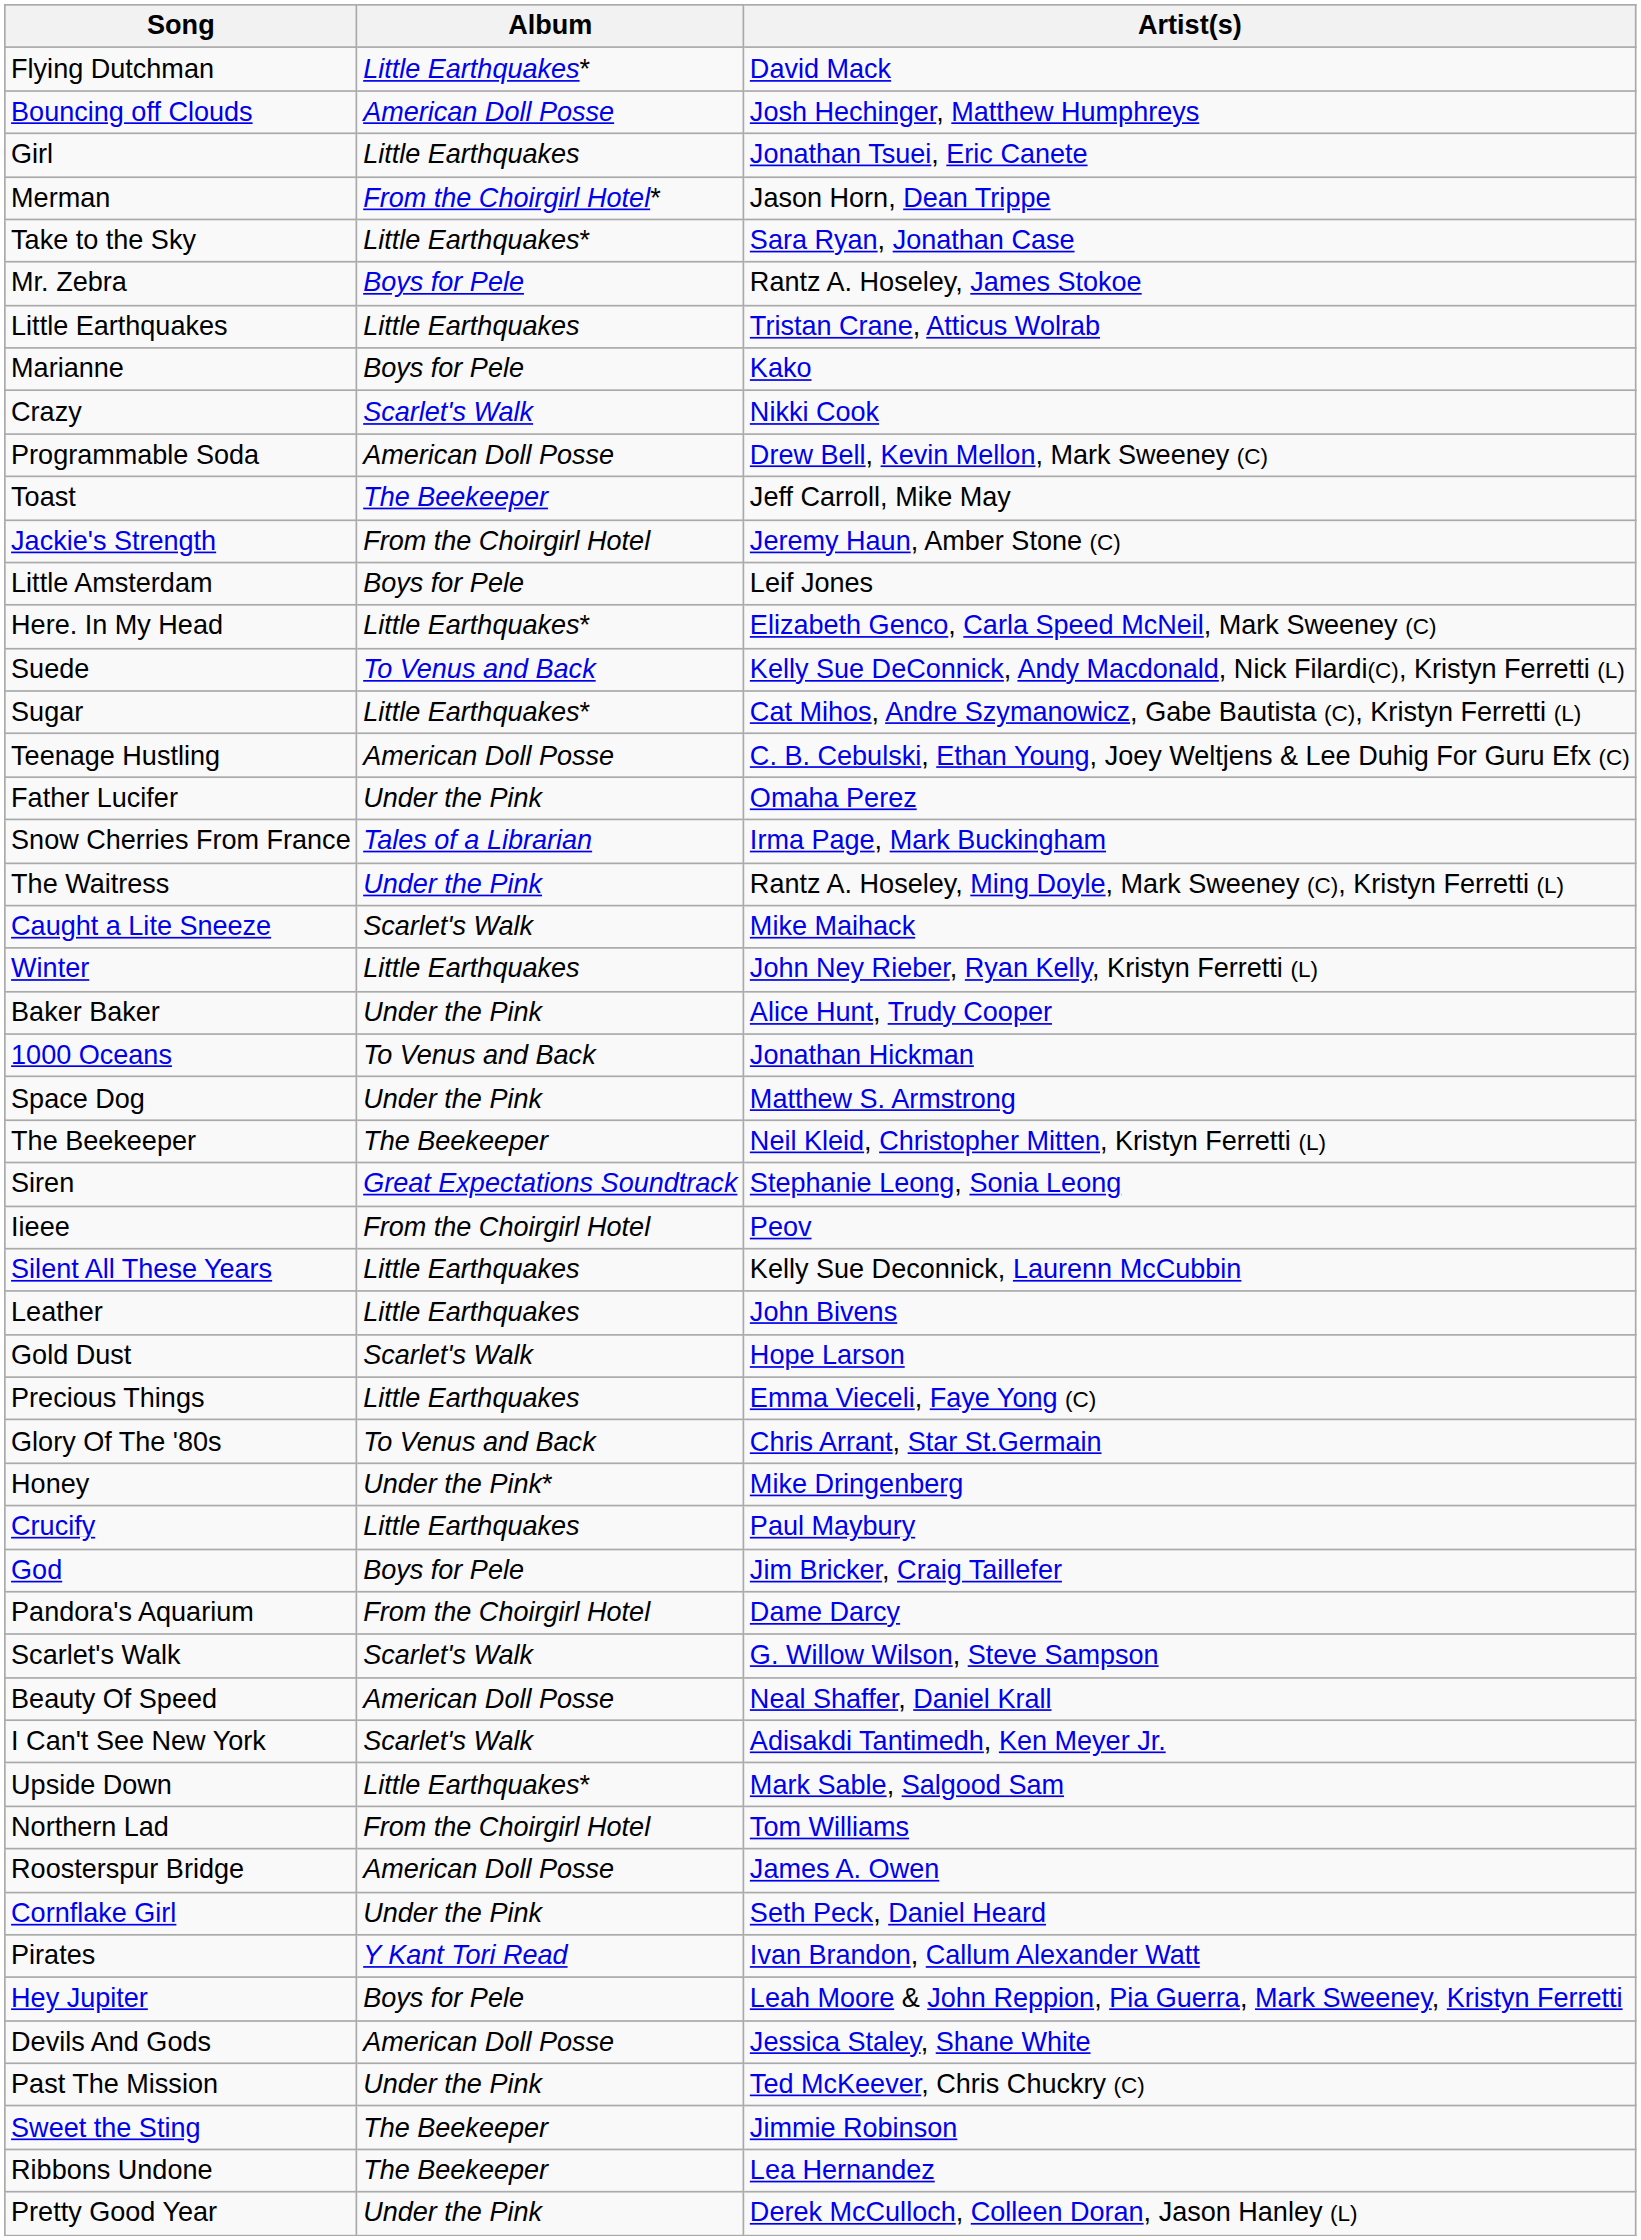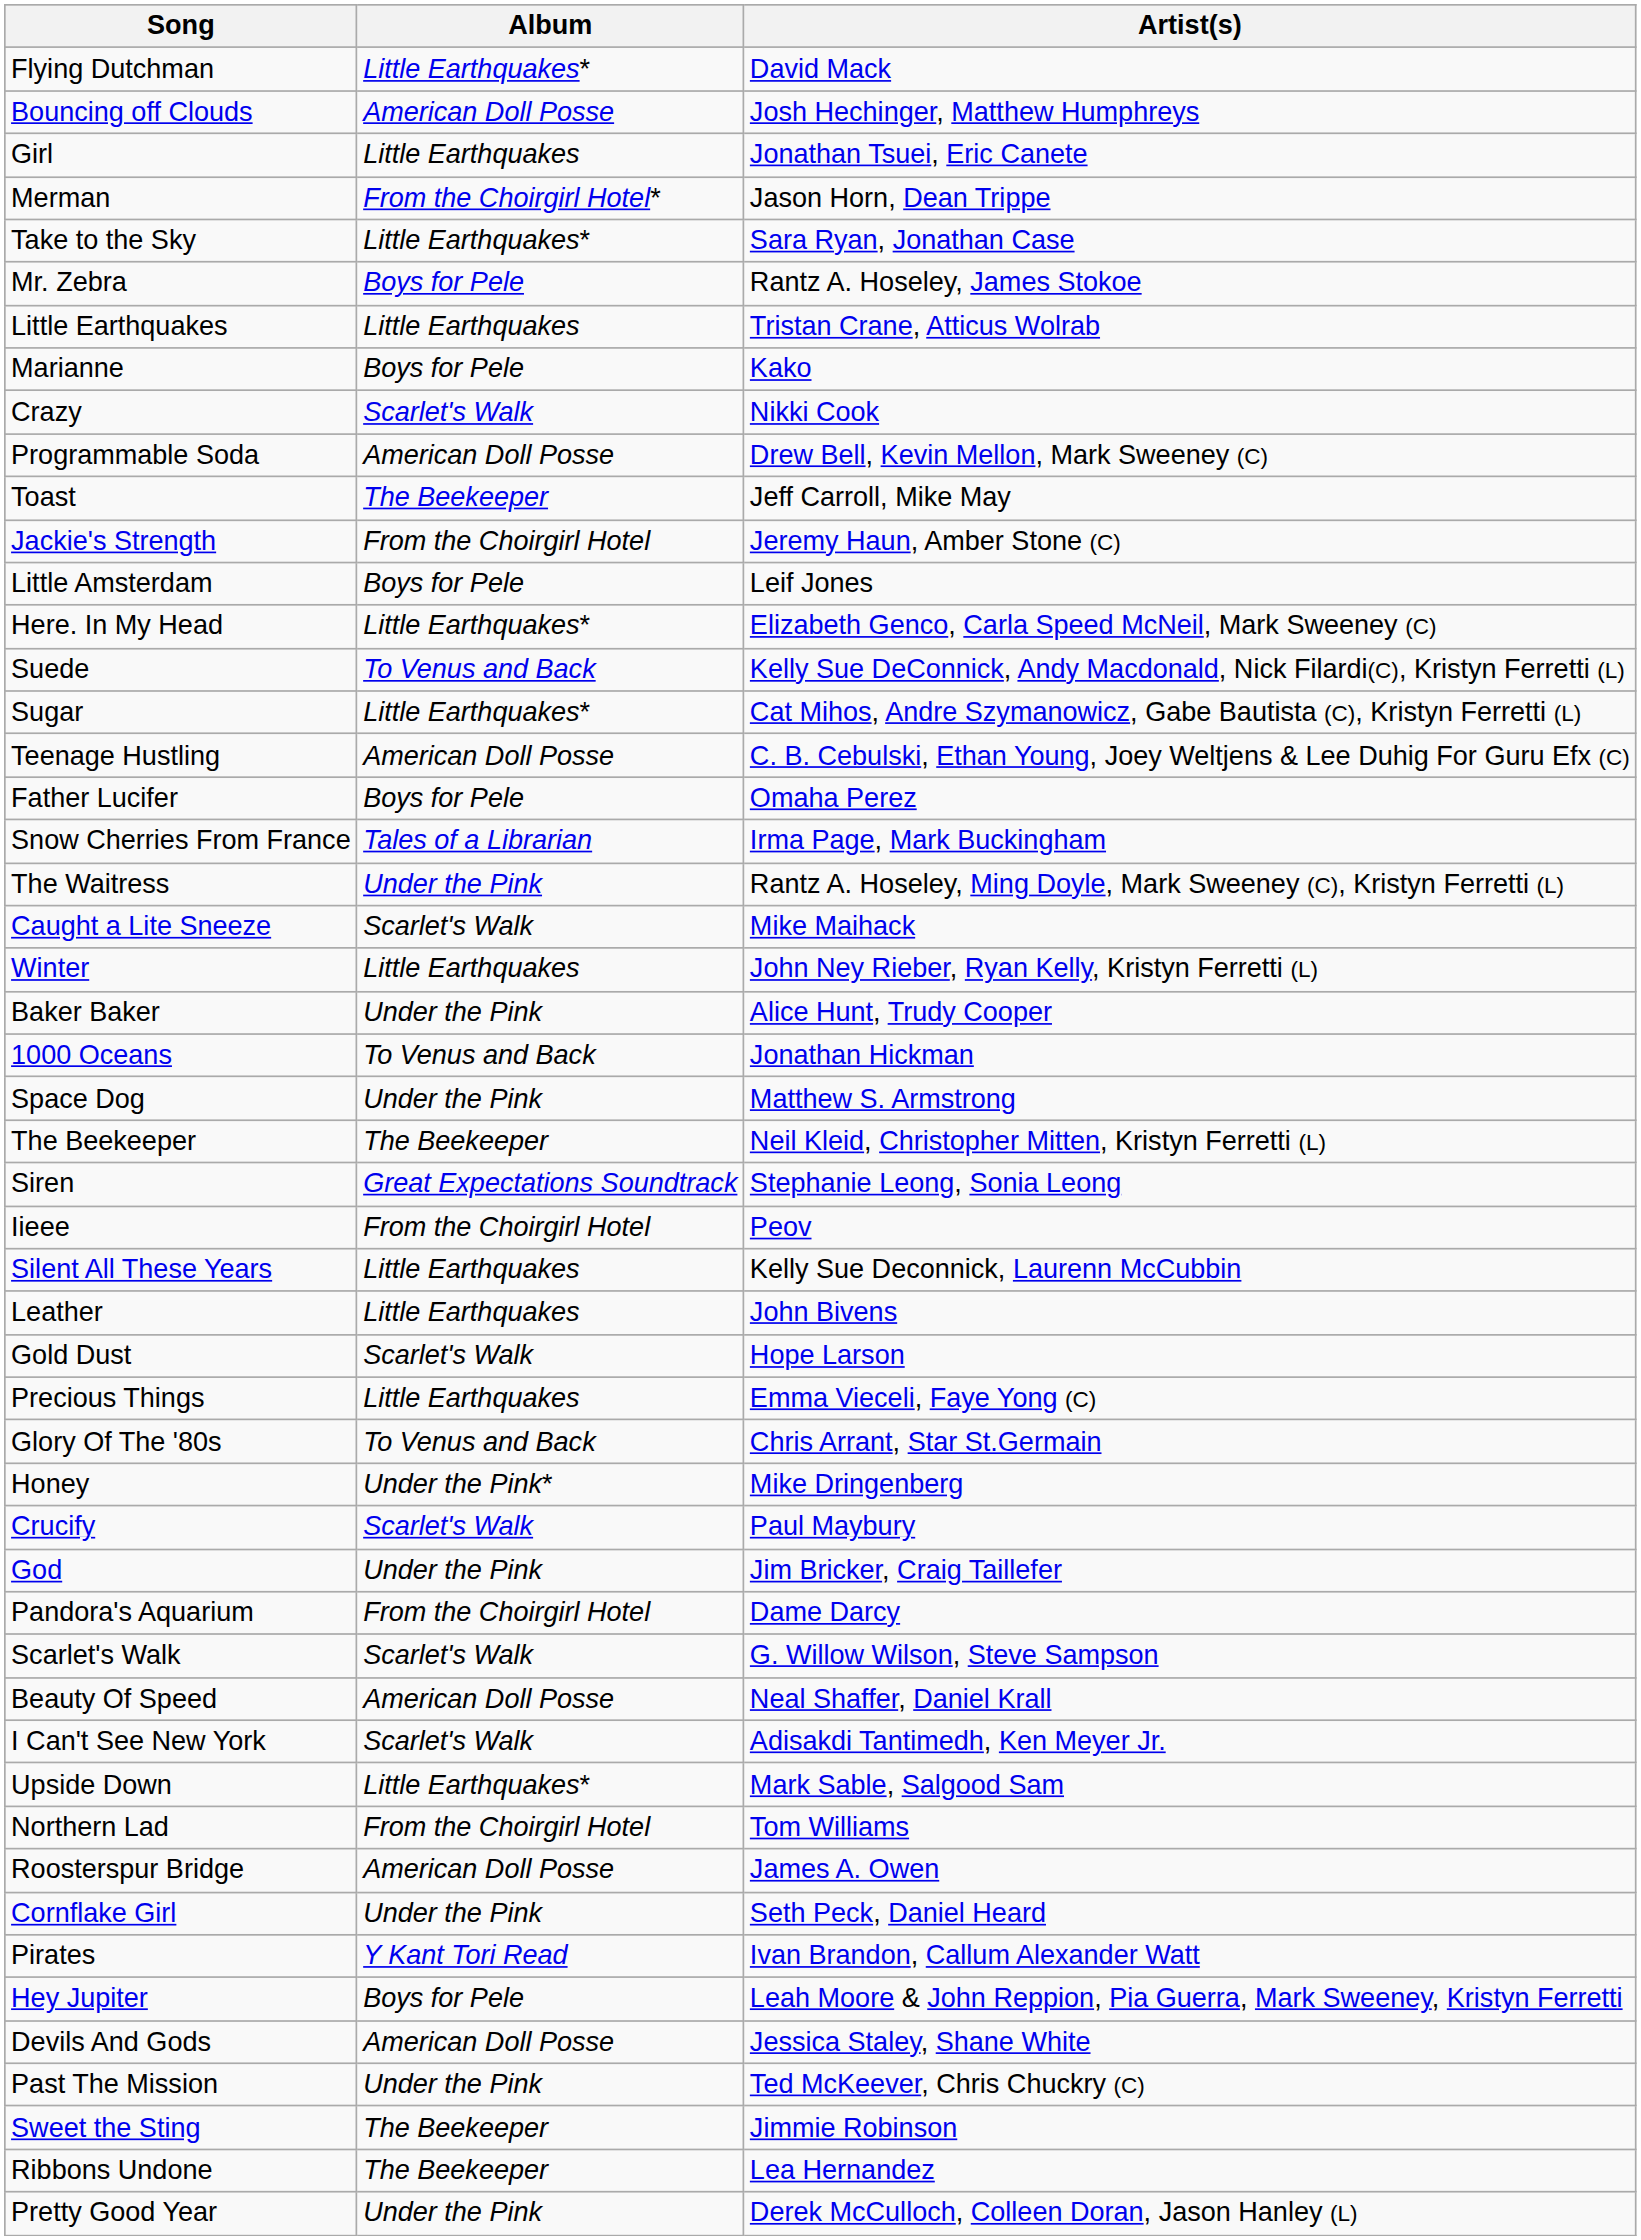 <table class="wikitable">
 <tr>
 <th>Song</th>
 <th>Album</th>
 <th>Artist(s)</th>
 </tr>
 <tr>
 <td>Flying Dutchman</td>
 <td><em><a href='#'>Little Earthquakes</a></em>*</td>
 <td><a href='#'>David Mack</a></td>
 </tr>
 <tr>
 <td><a href='#'>Bouncing off Clouds</a></td>
 <td><em><a href='#'>American Doll Posse</a></em></td>
 <td><a href='#'>Josh Hechinger</a>, <a href='#'>Matthew Humphreys</a></td>
 </tr>
 <tr>
 <td>Girl</td>
 <td><em>Little Earthquakes</em></td>
 <td><a href='#'>Jonathan Tsuei</a>, <a href='#'>Eric Canete</a></td>
 </tr>
 <tr>
 <td>Merman</td>
 <td><em><a href='#'>From the Choirgirl Hotel</a></em>*</td>
 <td>Jason Horn, <a href='#'>Dean Trippe</a></td>
 </tr>
 <tr>
 <td>Take to the Sky</td>
 <td><em>Little Earthquakes</em>*</td>
 <td><a href='#'>Sara Ryan</a>, <a href='#'>Jonathan Case</a></td>
 </tr>
 <tr>
 <td>Mr. Zebra</td>
 <td><em><a href='#'>Boys for Pele</a></em></td>
 <td>Rantz A. Hoseley, <a href='#'>James Stokoe</a></td>
 </tr>
 <tr>
 <td>Little Earthquakes</td>
 <td><em>Little Earthquakes</em></td>
 <td><a href='#'>Tristan Crane</a>, <a href='#'>Atticus Wolrab</a></td>
 </tr>
 <tr>
 <td>Marianne</td>
 <td><em>Boys for Pele</em></td>
 <td><a href='#'>Kako</a></td>
 </tr>
 <tr>
 <td>Crazy</td>
 <td><em><a href='#'>Scarlet's Walk</a></em></td>
 <td><a href='#'>Nikki Cook</a></td>
 </tr>
 <tr>
 <td>Programmable Soda</td>
 <td><em>American Doll Posse</em></td>
 <td><a href='#'>Drew Bell</a>, <a href='#'>Kevin Mellon</a>, Mark Sweeney <small>(C)</small></td>
 </tr>
 <tr>
 <td>Toast</td>
 <td><em><a href='#'>The Beekeeper</a></em></td>
 <td>Jeff Carroll, Mike May</td>
 </tr>
 <tr>
 <td><a href='#'>Jackie's Strength</a></td>
 <td><em>From the Choirgirl Hotel</em></td>
 <td><a href='#'>Jeremy Haun</a>, Amber Stone <small>(C)</small></td>
 </tr>
 <tr>
 <td>Little Amsterdam</td>
 <td><em>Boys for Pele</em></td>
 <td>Leif Jones</td>
 </tr>
 <tr>
 <td>Here. In My Head</td>
 <td><em>Little Earthquakes</em>*</td>
 <td><a href='#'>Elizabeth Genco</a>, <a href='#'>Carla Speed McNeil</a>, Mark Sweeney <small>(C)</small></td>
 </tr>
 <tr>
 <td>Suede</td>
 <td><em><a href='#'>To Venus and Back</a></em></td>
 <td><a href='#'>Kelly Sue DeConnick</a>, <a href='#'>Andy Macdonald</a>, Nick Filardi<small>(C)</small>, Kristyn Ferretti <small>(L)</small></td>
 </tr>
 <tr>
 <td>Sugar</td>
 <td><em>Little Earthquakes</em>*</td>
 <td><a href='#'>Cat Mihos</a>, <a href='#'>Andre Szymanowicz</a>, Gabe Bautista <small>(C)</small>, Kristyn Ferretti <small>(L)</small></td>
 </tr>
 <tr>
 <td>Teenage Hustling</td>
 <td><em>American Doll Posse</em></td>
 <td><a href='#'>C. B. Cebulski</a>, <a href='#'>Ethan Young</a>, Joey Weltjens & Lee Duhig For Guru Efx <small>(C)</small></td>
 </tr>
 <tr>
 <td>Father Lucifer</td>
-<td><em>Under the Pink</em></td>
+<td><em>Boys for Pele</em></td>
 <td><a href='#'>Omaha Perez</a></td>
 </tr>
 <tr>
 <td>Snow Cherries From France</td>
 <td><em><a href='#'>Tales of a Librarian</a></em></td>
 <td><a href='#'>Irma Page</a>, <a href='#'>Mark Buckingham</a></td>
 </tr>
 <tr>
 <td>The Waitress</td>
 <td><em><a href='#'>Under the Pink</a></em></td>
 <td>Rantz A. Hoseley, <a href='#'>Ming Doyle</a>, Mark Sweeney <small>(C)</small>, Kristyn Ferretti <small>(L)</small></td>
 </tr>
 <tr>
 <td><a href='#'>Caught a Lite Sneeze</a></td>
 <td><em>Scarlet's Walk</em></td>
 <td><a href='#'>Mike Maihack</a></td>
 </tr>
 <tr>
 <td><a href='#'>Winter</a></td>
 <td><em>Little Earthquakes</em></td>
 <td><a href='#'>John Ney Rieber</a>, <a href='#'>Ryan Kelly</a>, Kristyn Ferretti <small>(L)</small></td>
 </tr>
 <tr>
 <td>Baker Baker</td>
 <td><em>Under the Pink</em></td>
 <td><a href='#'>Alice Hunt</a>, <a href='#'>Trudy Cooper</a></td>
 </tr>
 <tr>
 <td><a href='#'>1000 Oceans</a></td>
 <td><em>To Venus and Back</em></td>
 <td><a href='#'>Jonathan Hickman</a></td>
 </tr>
 <tr>
 <td>Space Dog</td>
 <td><em>Under the Pink</em></td>
 <td><a href='#'>Matthew S. Armstrong</a></td>
 </tr>
 <tr>
 <td>The Beekeeper</td>
 <td><em>The Beekeeper</em></td>
 <td><a href='#'>Neil Kleid</a>, <a href='#'>Christopher Mitten</a>, Kristyn Ferretti <small>(L)</small></td>
 </tr>
 <tr>
 <td>Siren</td>
 <td><em><a href='#'>Great Expectations Soundtrack</a></em></td>
 <td><a href='#'>Stephanie Leong</a>, <a href='#'>Sonia Leong</a></td>
 </tr>
 <tr>
 <td>Iieee</td>
 <td><em>From the Choirgirl Hotel</em></td>
 <td><a href='#'>Peov</a></td>
 </tr>
 <tr>
 <td><a href='#'>Silent All These Years</a></td>
 <td><em>Little Earthquakes</em></td>
 <td>Kelly Sue Deconnick, <a href='#'>Laurenn McCubbin</a></td>
 </tr>
 <tr>
 <td>Leather</td>
 <td><em>Little Earthquakes</em></td>
 <td><a href='#'>John Bivens</a></td>
 </tr>
 <tr>
 <td>Gold Dust</td>
 <td><em>Scarlet's Walk</em></td>
 <td><a href='#'>Hope Larson</a></td>
 </tr>
 <tr>
 <td>Precious Things</td>
 <td><em>Little Earthquakes</em></td>
 <td><a href='#'>Emma Vieceli</a>, <a href='#'>Faye Yong</a> <small>(C)</small></td>
 </tr>
 <tr>
 <td>Glory Of The '80s</td>
 <td><em>To Venus and Back</em></td>
 <td><a href='#'>Chris Arrant</a>, <a href='#'>Star St.Germain</a></td>
 </tr>
 <tr>
 <td>Honey</td>
 <td><em>Under the Pink</em>*</td>
 <td><a href='#'>Mike Dringenberg</a></td>
 </tr>
 <tr>
 <td><a href='#'>Crucify</a></td>
-<td><em>Little Earthquakes</em></td>
+<td><em><a href='#'>Scarlet's Walk</a></em></td>
 <td><a href='#'>Paul Maybury</a></td>
 </tr>
 <tr>
 <td><a href='#'>God</a></td>
-<td><em>Boys for Pele</em></td>
+<td><em>Under the Pink</em></td>
 <td><a href='#'>Jim Bricker</a>, <a href='#'>Craig Taillefer</a></td>
 </tr>
 <tr>
 <td>Pandora's Aquarium</td>
 <td><em>From the Choirgirl Hotel</em></td>
 <td><a href='#'>Dame Darcy</a></td>
 </tr>
 <tr>
 <td>Scarlet's Walk</td>
 <td><em>Scarlet's Walk</em></td>
 <td><a href='#'>G. Willow Wilson</a>, <a href='#'>Steve Sampson</a></td>
 </tr>
 <tr>
 <td>Beauty Of Speed</td>
 <td><em>American Doll Posse</em></td>
 <td><a href='#'>Neal Shaffer</a>, <a href='#'>Daniel Krall</a></td>
 </tr>
 <tr>
 <td>I Can't See New York</td>
 <td><em>Scarlet's Walk</em></td>
 <td><a href='#'>Adisakdi Tantimedh</a>, <a href='#'>Ken Meyer Jr.</a></td>
 </tr>
 <tr>
 <td>Upside Down</td>
 <td><em>Little Earthquakes</em>*</td>
 <td><a href='#'>Mark Sable</a>, <a href='#'>Salgood Sam</a></td>
 </tr>
 <tr>
 <td>Northern Lad</td>
 <td><em>From the Choirgirl Hotel</em></td>
 <td><a href='#'>Tom Williams</a></td>
 </tr>
 <tr>
 <td>Roosterspur Bridge</td>
 <td><em>American Doll Posse</em></td>
 <td><a href='#'>James A. Owen</a></td>
 </tr>
 <tr>
 <td><a href='#'>Cornflake Girl</a></td>
 <td><em>Under the Pink</em></td>
 <td><a href='#'>Seth Peck</a>, <a href='#'>Daniel Heard</a></td>
 </tr>
 <tr>
 <td>Pirates</td>
 <td><em><a href='#'>Y Kant Tori Read</a></em></td>
 <td><a href='#'>Ivan Brandon</a>, <a href='#'>Callum Alexander Watt</a></td>
 </tr>
 <tr>
 <td><a href='#'>Hey Jupiter</a></td>
 <td><em>Boys for Pele</em></td>
 <td><a href='#'>Leah Moore</a> & <a href='#'>John Reppion</a>, <a href='#'>Pia Guerra</a>, <a href='#'>Mark Sweeney</a>, <a href='#'>Kristyn Ferretti</a></td>
 </tr>
 <tr>
 <td>Devils And Gods</td>
 <td><em>American Doll Posse</em></td>
 <td><a href='#'>Jessica Staley</a>, <a href='#'>Shane White</a></td>
 </tr>
 <tr>
 <td>Past The Mission</td>
 <td><em>Under the Pink</em></td>
 <td><a href='#'>Ted McKeever</a>, Chris Chuckry <small>(C)</small></td>
 </tr>
 <tr>
 <td><a href='#'>Sweet the Sting</a></td>
 <td><em>The Beekeeper</em></td>
 <td><a href='#'>Jimmie Robinson</a></td>
 </tr>
 <tr>
 <td>Ribbons Undone</td>
 <td><em>The Beekeeper</em></td>
 <td><a href='#'>Lea Hernandez</a></td>
 </tr>
 <tr>
 <td>Pretty Good Year</td>
 <td><em>Under the Pink</em></td>
 <td><a href='#'>Derek McCulloch</a>, <a href='#'>Colleen Doran</a>, Jason Hanley <small>(L)</small></td>
 </tr>
 </table>
